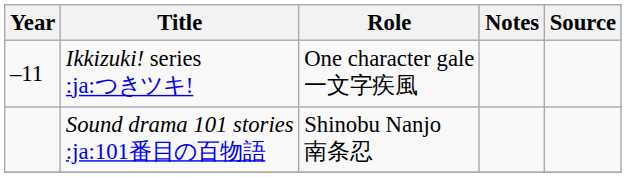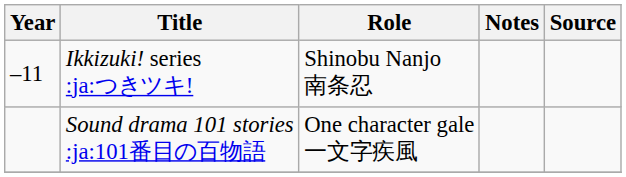 <table class="wikitable sortable plainrowheaders">
 <tr>
 <th>Year</th>
 <th>Title</th>
 <th>Role</th>
 <th class="unsortable">Notes</th>
 <th class="unsortable">Source</th>
 </tr>
 <tr>
 <td>–11</td>
 <td><em>Ikkizuki!</em> series<br><a href='#'>:ja:つきツキ!</a></td>
-<td>One character gale<br>一文字疾風</td>
+<td>Shinobu Nanjo<br>南条忍</td>
 <td></td>
 <td></td>
 </tr>
 <tr>
 <td></td>
 <td><em>Sound drama 101 stories</em><br><a href='#'>:ja:101番目の百物語</a></td>
-<td>Shinobu Nanjo<br>南条忍</td>
+<td>One character gale<br>一文字疾風</td>
 <td></td>
 <td></td>
 </tr>
 <tr>
 </tr>
 </table>
